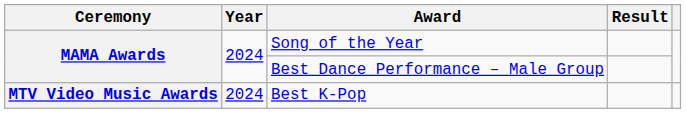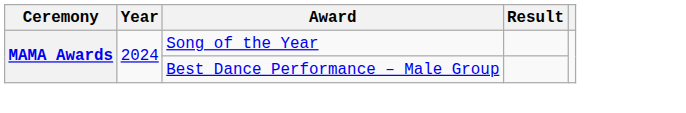 <table class="wikitable plainrowheaders">
 <tr>
 <th scope="col">Ceremony</th>
 <th scope="col">Year</th>
 <th scope="col">Award</th>
 <th scope="col">Result</th>
 <th scope="col" class="unsortable"></th>
 </tr>
 <tr>
 <th scope="row" rowspan="2"><a href='#'>MAMA Awards</a></th>
 <td style="text-align:center" rowspan="2"><a href='#'>2024</a></td>
 <td><a href='#'>Song of the Year</a></td>
 <td></td>
 <td style="text-align:center" rowspan="2"></td>
 </tr>
 <tr>
 <td><a href='#'>Best Dance Performance – Male Group</a></td>
 <td></td>
 </tr>
-<tr>
-<th scope="row"><a href='#'>MTV Video Music Awards</a></th>
-<td style="text-align:center"><a href='#'>2024</a></td>
-<td><a href='#'>Best K-Pop</a></td>
-<td></td>
-<td style="text-align:center"></td>
-</tr>
 </table>
